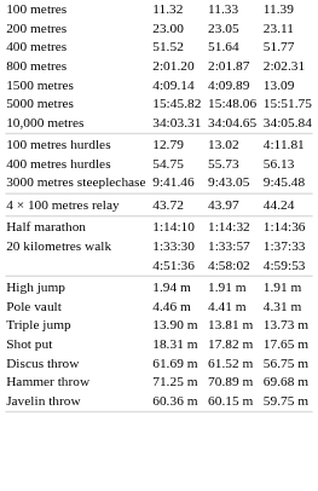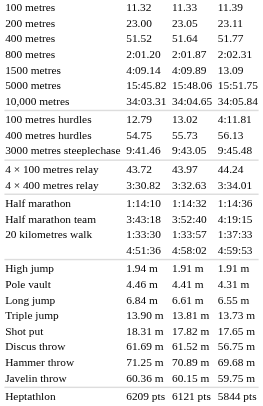 <table>
 <tr>
 <td>100 metres<br></td>
 <td></td>
 <td>11.32</td>
 <td></td>
 <td>11.33</td>
 <td></td>
 <td>11.39</td>
 </tr>
 <tr>
 <td>200 metres<br></td>
 <td></td>
 <td>23.00 </td>
 <td></td>
 <td>23.05</td>
 <td></td>
 <td>23.11 </td>
 </tr>
 <tr>
 <td>400 metres<br></td>
 <td></td>
 <td>51.52 </td>
 <td></td>
 <td>51.64 </td>
 <td></td>
 <td>51.77 </td>
 </tr>
 <tr>
 <td>800 metres<br></td>
 <td></td>
 <td>2:01.20</td>
 <td></td>
 <td>2:01.87</td>
 <td></td>
 <td>2:02.31 </td>
 </tr>
 <tr>
 <td>1500 metres<br></td>
 <td></td>
 <td>4:09.14 </td>
 <td></td>
 <td>4:09.89</td>
 <td></td>
 <td>13.09 </td>
 </tr>
 <tr>
 <td>5000 metres<br></td>
 <td></td>
 <td>15:45.82</td>
 <td></td>
 <td>15:48.06</td>
 <td></td>
 <td>15:51.75 </td>
 </tr>
 <tr>
 <td>10,000 metres<br></td>
 <td></td>
 <td>34:03.31</td>
 <td></td>
 <td>34:04.65</td>
 <td></td>
 <td>34:05.84</td>
 </tr>
 <tr>
 <td bgcolor="#dddddd" colspan="7"></td>
 </tr>
 <tr>
 <td>100 metres hurdles<br></td>
 <td></td>
 <td>12.79 </td>
 <td></td>
 <td>13.02</td>
 <td></td>
 <td>4:11.81 </td>
 </tr>
 <tr>
 <td>400 metres hurdles<br></td>
 <td></td>
 <td>54.75 </td>
 <td></td>
 <td>55.73 </td>
 <td></td>
 <td>56.13</td>
 </tr>
 <tr>
 <td>3000 metres steeplechase<br></td>
 <td></td>
 <td>9:41.46 </td>
 <td></td>
 <td>9:43.05 </td>
 <td></td>
 <td>9:45.48 </td>
 </tr>
 <tr>
 <td bgcolor="#dddddd" colspan="7"></td>
 </tr>
 <tr>
 <td>4 × 100 metres relay<br></td>
 <td></td>
 <td>43.72</td>
 <td></td>
 <td>43.97</td>
 <td></td>
 <td>44.24 </td>
 </tr>
 <tr>
+<td>4 × 400 metres relay<br></td>
+<td></td>
+<td>3:30.82</td>
+<td></td>
+<td>3:32.63</td>
+<td></td>
+<td>3:34.01</td>
+</tr>
+<tr>
 <td bgcolor="#dddddd" colspan="7"></td>
 </tr>
 <tr>
 <td>Half marathon<br></td>
 <td></td>
 <td>1:14:10</td>
 <td></td>
 <td>1:14:32</td>
 <td></td>
 <td>1:14:36</td>
+</tr>
+<tr>
+<td>Half marathon team<br></td>
+<td></td>
+<td>3:43:18</td>
+<td></td>
+<td>3:52:40</td>
+<td></td>
+<td>4:19:15</td>
 </tr>
 <tr>
 <td>20 kilometres walk<br></td>
 <td></td>
 <td>1:33:30</td>
 <td></td>
 <td>1:33:57</td>
 <td></td>
 <td>1:37:33</td>
 </tr>
 <tr>
 <td><br></td>
 <td></td>
 <td>4:51:36</td>
 <td></td>
 <td>4:58:02</td>
 <td></td>
 <td>4:59:53</td>
 </tr>
 <tr>
 <td bgcolor="#dddddd" colspan="7"></td>
 </tr>
 <tr>
 <td>High jump<br></td>
 <td></td>
 <td>1.94 m </td>
 <td></td>
 <td>1.91 m</td>
 <td></td>
 <td>1.91 m</td>
 </tr>
 <tr>
 <td>Pole vault<br></td>
 <td></td>
 <td>4.46 m </td>
 <td></td>
 <td>4.41 m</td>
 <td></td>
 <td>4.31 m</td>
+</tr>
+<tr>
+<td>Long jump<br></td>
+<td></td>
+<td>6.84 m</td>
+<td></td>
+<td>6.61 m</td>
+<td></td>
+<td>6.55 m</td>
 </tr>
 <tr>
 <td>Triple jump<br></td>
 <td></td>
 <td>13.90 m </td>
 <td></td>
 <td>13.81 m</td>
 <td></td>
 <td>13.73 m</td>
 </tr>
 <tr>
 <td>Shot put<br></td>
 <td></td>
 <td>18.31 m</td>
 <td></td>
 <td>17.82 m</td>
 <td></td>
 <td>17.65 m</td>
 </tr>
 <tr>
 <td>Discus throw<br></td>
 <td></td>
 <td>61.69 m </td>
 <td></td>
 <td>61.52 m</td>
 <td></td>
 <td>56.75 m</td>
 </tr>
 <tr>
 <td>Hammer throw<br></td>
 <td></td>
 <td>71.25 m</td>
 <td></td>
 <td>70.89 m</td>
 <td></td>
 <td>69.68 m </td>
 </tr>
 <tr>
 <td>Javelin throw<br></td>
 <td></td>
 <td>60.36 m</td>
 <td></td>
 <td>60.15 m</td>
 <td></td>
 <td>59.75 m</td>
 </tr>
 <tr>
 <td bgcolor="#dddddd" colspan="7"></td>
 </tr>
+<tr>
+<td>Heptathlon<br></td>
+<td></td>
+<td>6209 pts </td>
+<td></td>
+<td>6121 pts</td>
+<td></td>
+<td>5844 pts</td>
+</tr>
 </table>
